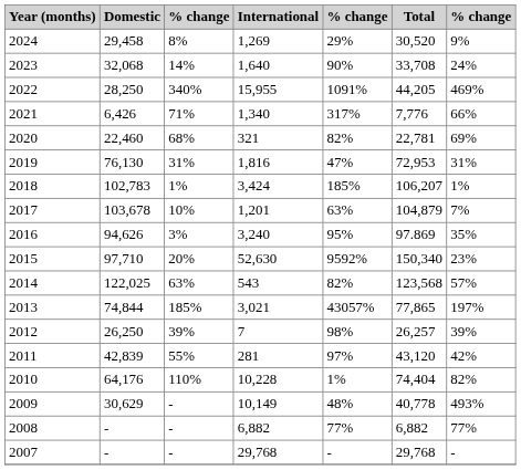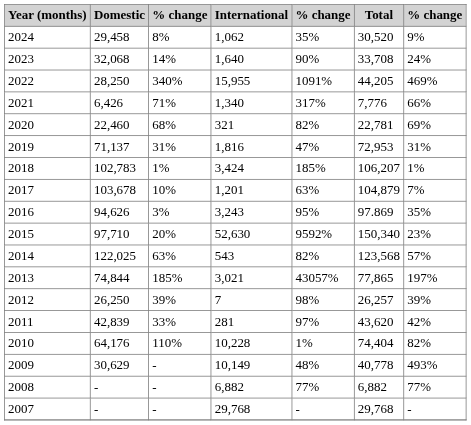 <table class="toccolours" border="1" cellpadding="4" style="border-collapse:collapse">
 <tr bgcolor=lightgrey>
 <th>Year (months)</th>
 <th>Domestic</th>
 <th>% change</th>
 <th>International</th>
 <th>% change</th>
 <th>Total</th>
 <th>% change</th>
 </tr>
 <tr>
 <td>2024</td>
 <td>29,458</td>
 <td> 8%</td>
-<td>1,269</td>
-<td> 29%</td>
+<td>1,062</td>
+<td> 35%</td>
 <td>30,520</td>
 <td> 9%</td>
 </tr>
 <tr>
 <td>2023</td>
 <td>32,068</td>
 <td> 14%</td>
 <td>1,640</td>
 <td> 90%</td>
 <td>33,708</td>
 <td> 24%</td>
 </tr>
 <tr>
 <td>2022</td>
 <td>28,250</td>
 <td> 340%</td>
 <td>15,955</td>
 <td> 1091%</td>
 <td>44,205</td>
 <td> 469%</td>
 </tr>
 <tr>
 <td>2021</td>
 <td>6,426</td>
 <td> 71%</td>
 <td>1,340</td>
 <td> 317%</td>
 <td>7,776</td>
 <td> 66%</td>
 </tr>
 <tr>
 <td>2020</td>
 <td>22,460</td>
 <td> 68%</td>
 <td>321</td>
 <td> 82%</td>
 <td>22,781</td>
 <td> 69%</td>
 </tr>
 <tr>
 <td>2019</td>
-<td>76,130</td>
+<td>71,137</td>
 <td> 31%</td>
 <td>1,816</td>
 <td> 47%</td>
 <td>72,953</td>
 <td> 31%</td>
 </tr>
 <tr>
 <td>2018</td>
 <td>102,783</td>
 <td> 1%</td>
 <td>3,424</td>
 <td> 185%</td>
 <td>106,207</td>
 <td> 1%</td>
 </tr>
 <tr>
 <td>2017</td>
 <td>103,678</td>
 <td> 10%</td>
 <td>1,201</td>
 <td> 63%</td>
 <td>104,879</td>
 <td> 7%</td>
 </tr>
 <tr>
 <td>2016</td>
 <td>94,626</td>
 <td> 3%</td>
-<td>3,240</td>
+<td>3,243</td>
 <td> 95%</td>
 <td>97.869</td>
 <td> 35%</td>
 </tr>
 <tr>
 <td>2015</td>
 <td>97,710</td>
 <td> 20%</td>
 <td>52,630</td>
 <td> 9592%</td>
 <td>150,340</td>
 <td> 23%</td>
 </tr>
 <tr>
 <td>2014</td>
 <td>122,025</td>
 <td> 63%</td>
 <td>543</td>
 <td> 82%</td>
 <td>123,568</td>
 <td> 57%</td>
 </tr>
 <tr>
 <td>2013</td>
 <td>74,844</td>
 <td> 185%</td>
 <td>3,021</td>
 <td> 43057%</td>
 <td>77,865</td>
 <td> 197%</td>
 </tr>
 <tr>
 <td>2012</td>
 <td>26,250</td>
 <td> 39%</td>
 <td>7</td>
 <td> 98%</td>
 <td>26,257</td>
 <td> 39%</td>
 </tr>
 <tr>
 <td>2011</td>
 <td>42,839</td>
-<td> 55%</td>
+<td> 33%</td>
 <td>281</td>
 <td> 97%</td>
-<td>43,120</td>
+<td>43,620</td>
 <td> 42%</td>
 </tr>
 <tr>
 <td>2010</td>
 <td>64,176</td>
 <td> 110%</td>
 <td>10,228</td>
 <td> 1%</td>
 <td>74,404</td>
 <td> 82%</td>
 </tr>
 <tr>
 <td>2009</td>
 <td>30,629</td>
 <td>-</td>
 <td>10,149</td>
 <td> 48%</td>
 <td>40,778</td>
 <td> 493%</td>
 </tr>
 <tr>
 <td>2008</td>
 <td>-</td>
 <td>-</td>
 <td>6,882</td>
 <td> 77%</td>
 <td>6,882</td>
 <td> 77%</td>
 </tr>
 <tr>
 <td>2007</td>
 <td>-</td>
 <td>-</td>
 <td>29,768</td>
 <td>-</td>
 <td>29,768</td>
 <td>-</td>
 </tr>
 <tr>
 </tr>
 </table>
